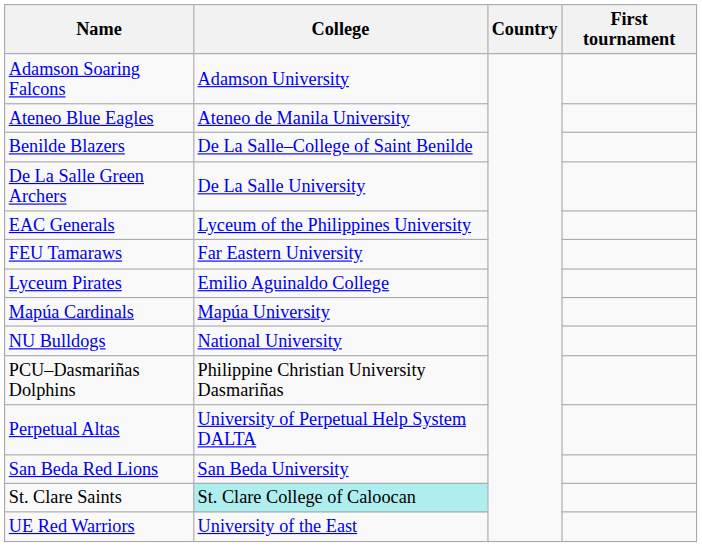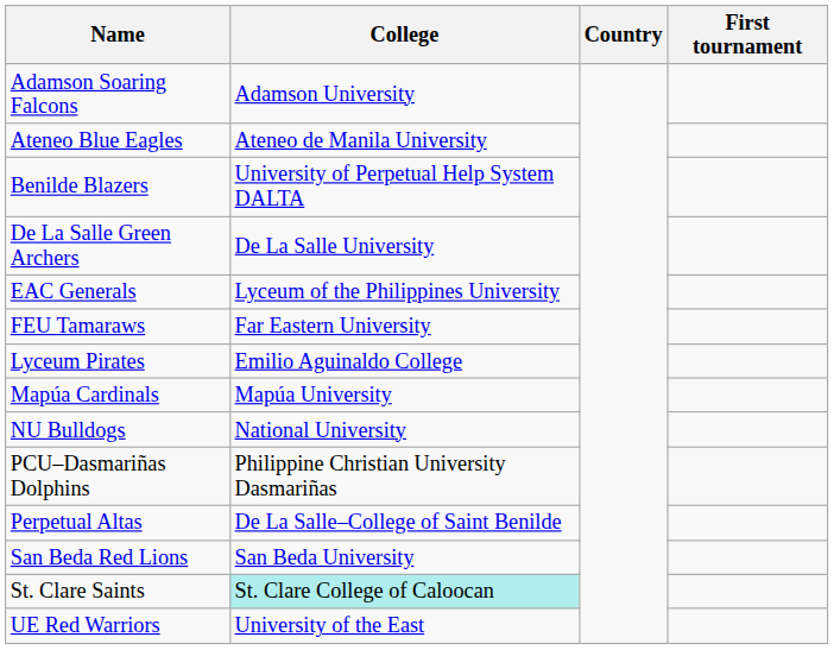 <table class="wikitable sortable">
 <tr>
 <th>Name</th>
 <th>College</th>
 <th>Country</th>
 <th>First tournament</th>
 </tr>
 <tr>
 <td><a href='#'>Adamson Soaring Falcons</a></td>
 <td><a href='#'>Adamson University</a></td>
 <td rowspan=14></td>
 <td align=center></td>
 </tr>
 <tr>
 <td><a href='#'>Ateneo Blue Eagles</a></td>
 <td><a href='#'>Ateneo de Manila University</a></td>
 <td align=center></td>
 </tr>
 <tr>
 <td><a href='#'>Benilde Blazers</a></td>
-<td><a href='#'>De La Salle–College of Saint Benilde</a></td>
+<td><a href='#'>University of Perpetual Help System DALTA</a></td>
 <td align=center></td>
 </tr>
 <tr>
 <td><a href='#'>De La Salle Green Archers</a></td>
 <td><a href='#'>De La Salle University</a></td>
 <td align=center></td>
 </tr>
 <tr>
 <td><a href='#'>EAC Generals</a></td>
 <td><a href='#'>Lyceum of the Philippines University</a></td>
 <td align=center></td>
 </tr>
 <tr>
 <td><a href='#'>FEU Tamaraws</a></td>
 <td><a href='#'>Far Eastern University</a></td>
 <td align=center></td>
 </tr>
 <tr>
 <td><a href='#'>Lyceum Pirates</a></td>
 <td><a href='#'>Emilio Aguinaldo College</a></td>
 <td align=center></td>
 </tr>
 <tr>
 <td><a href='#'>Mapúa Cardinals</a></td>
 <td><a href='#'>Mapúa University</a></td>
 <td align=center></td>
 </tr>
 <tr>
 <td><a href='#'>NU Bulldogs</a></td>
 <td><a href='#'>National University</a></td>
 <td align=center></td>
 </tr>
 <tr>
 <td>PCU–Dasmariñas Dolphins</td>
 <td>Philippine Christian University Dasmariñas</td>
 <td colspan=2 align=center></td>
 </tr>
 <tr>
 <td><a href='#'>Perpetual Altas</a></td>
-<td><a href='#'>University of Perpetual Help System DALTA</a></td>
+<td><a href='#'>De La Salle–College of Saint Benilde</a></td>
 <td colspan=2 align=center></td>
 </tr>
 <tr>
 <td><a href='#'>San Beda Red Lions</a></td>
 <td><a href='#'>San Beda University</a></td>
 <td align=center></td>
 </tr>
 <tr>
 <td>St. Clare Saints</td>
 <td style="background: paleturquoise;">St. Clare College of Caloocan</td>
 <td align=center></td>
 </tr>
 <tr>
 <td><a href='#'>UE Red Warriors</a></td>
 <td><a href='#'>University of the East</a></td>
 <td align=center></td>
 </tr>
 </table>
